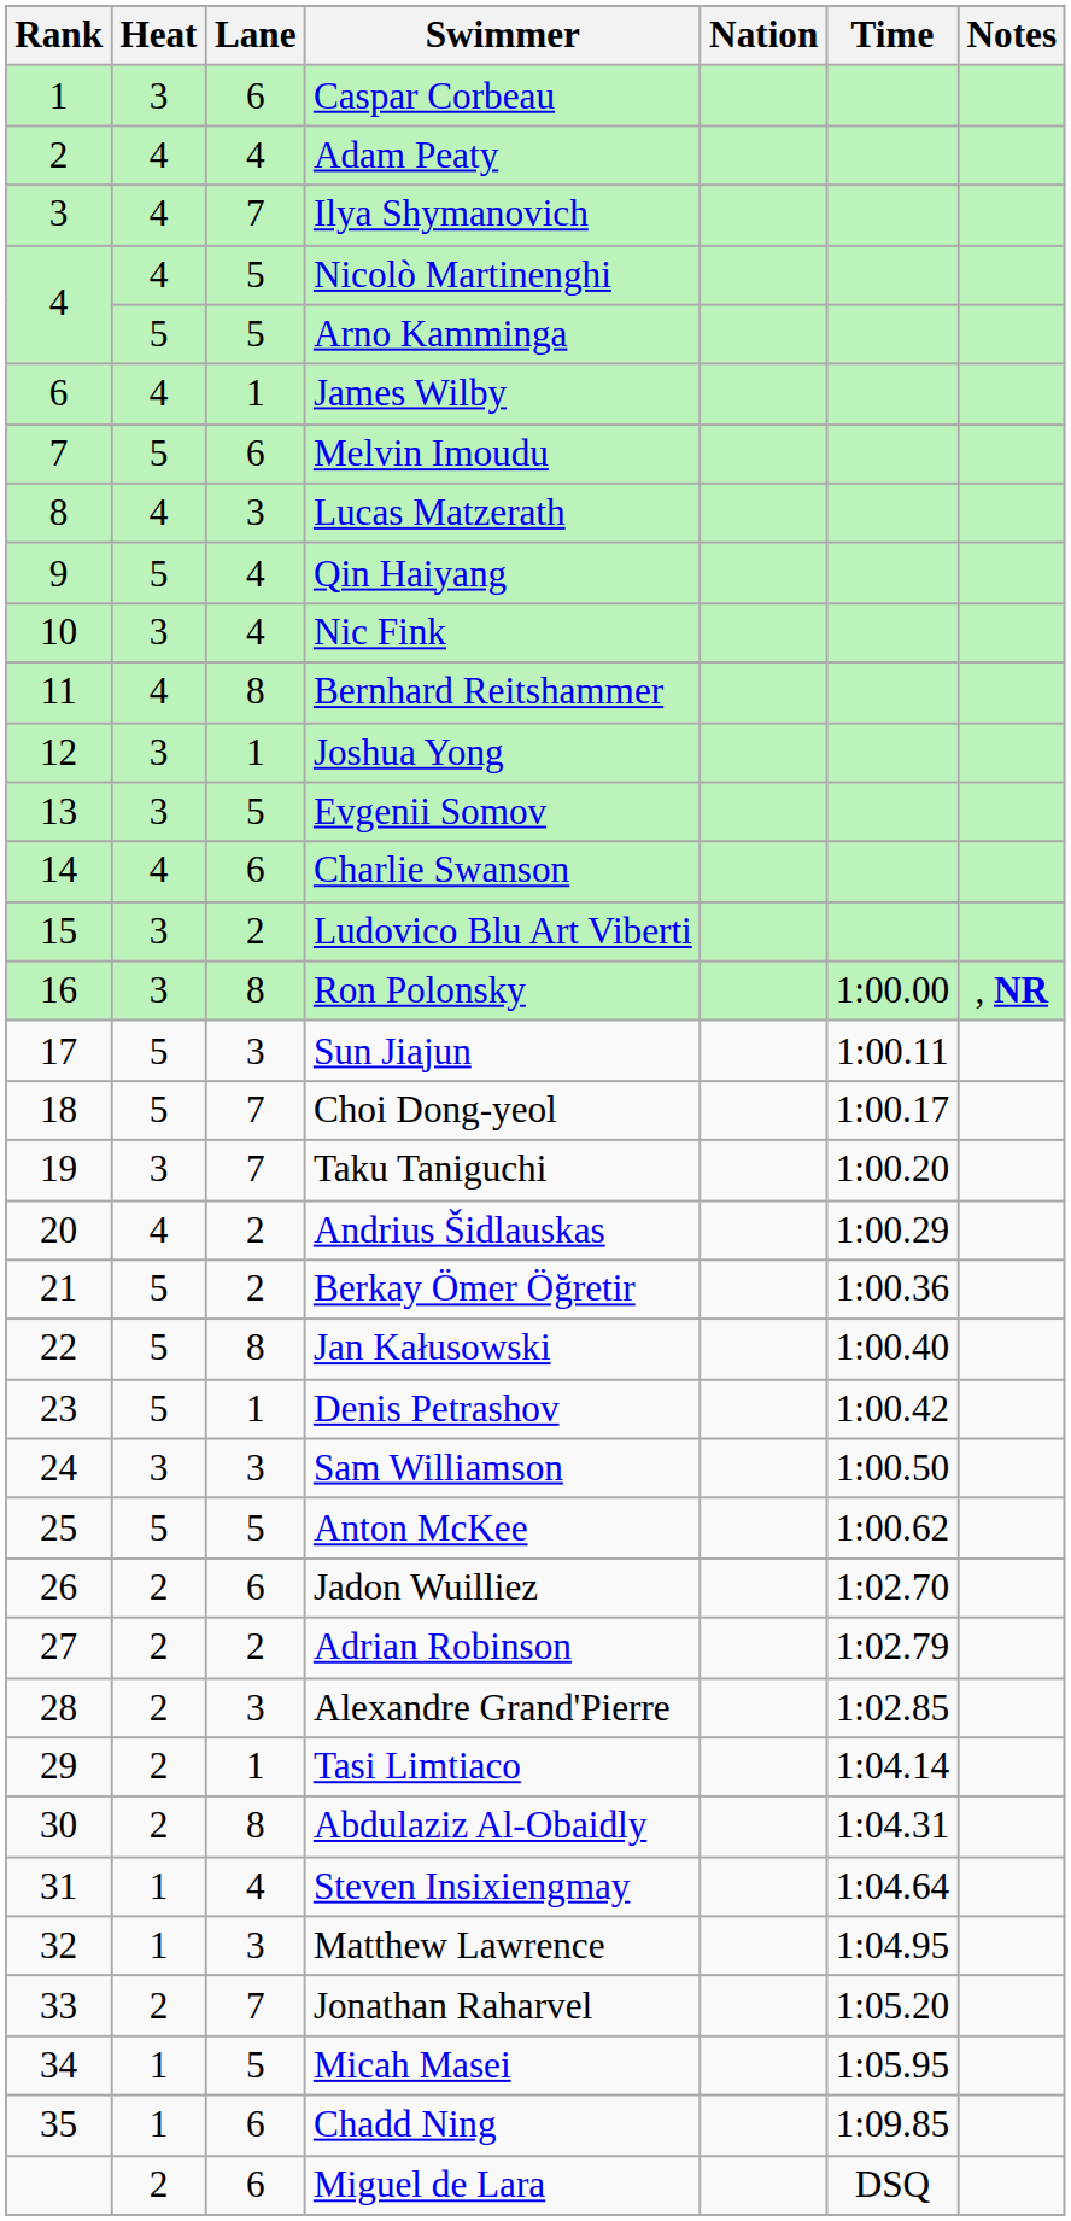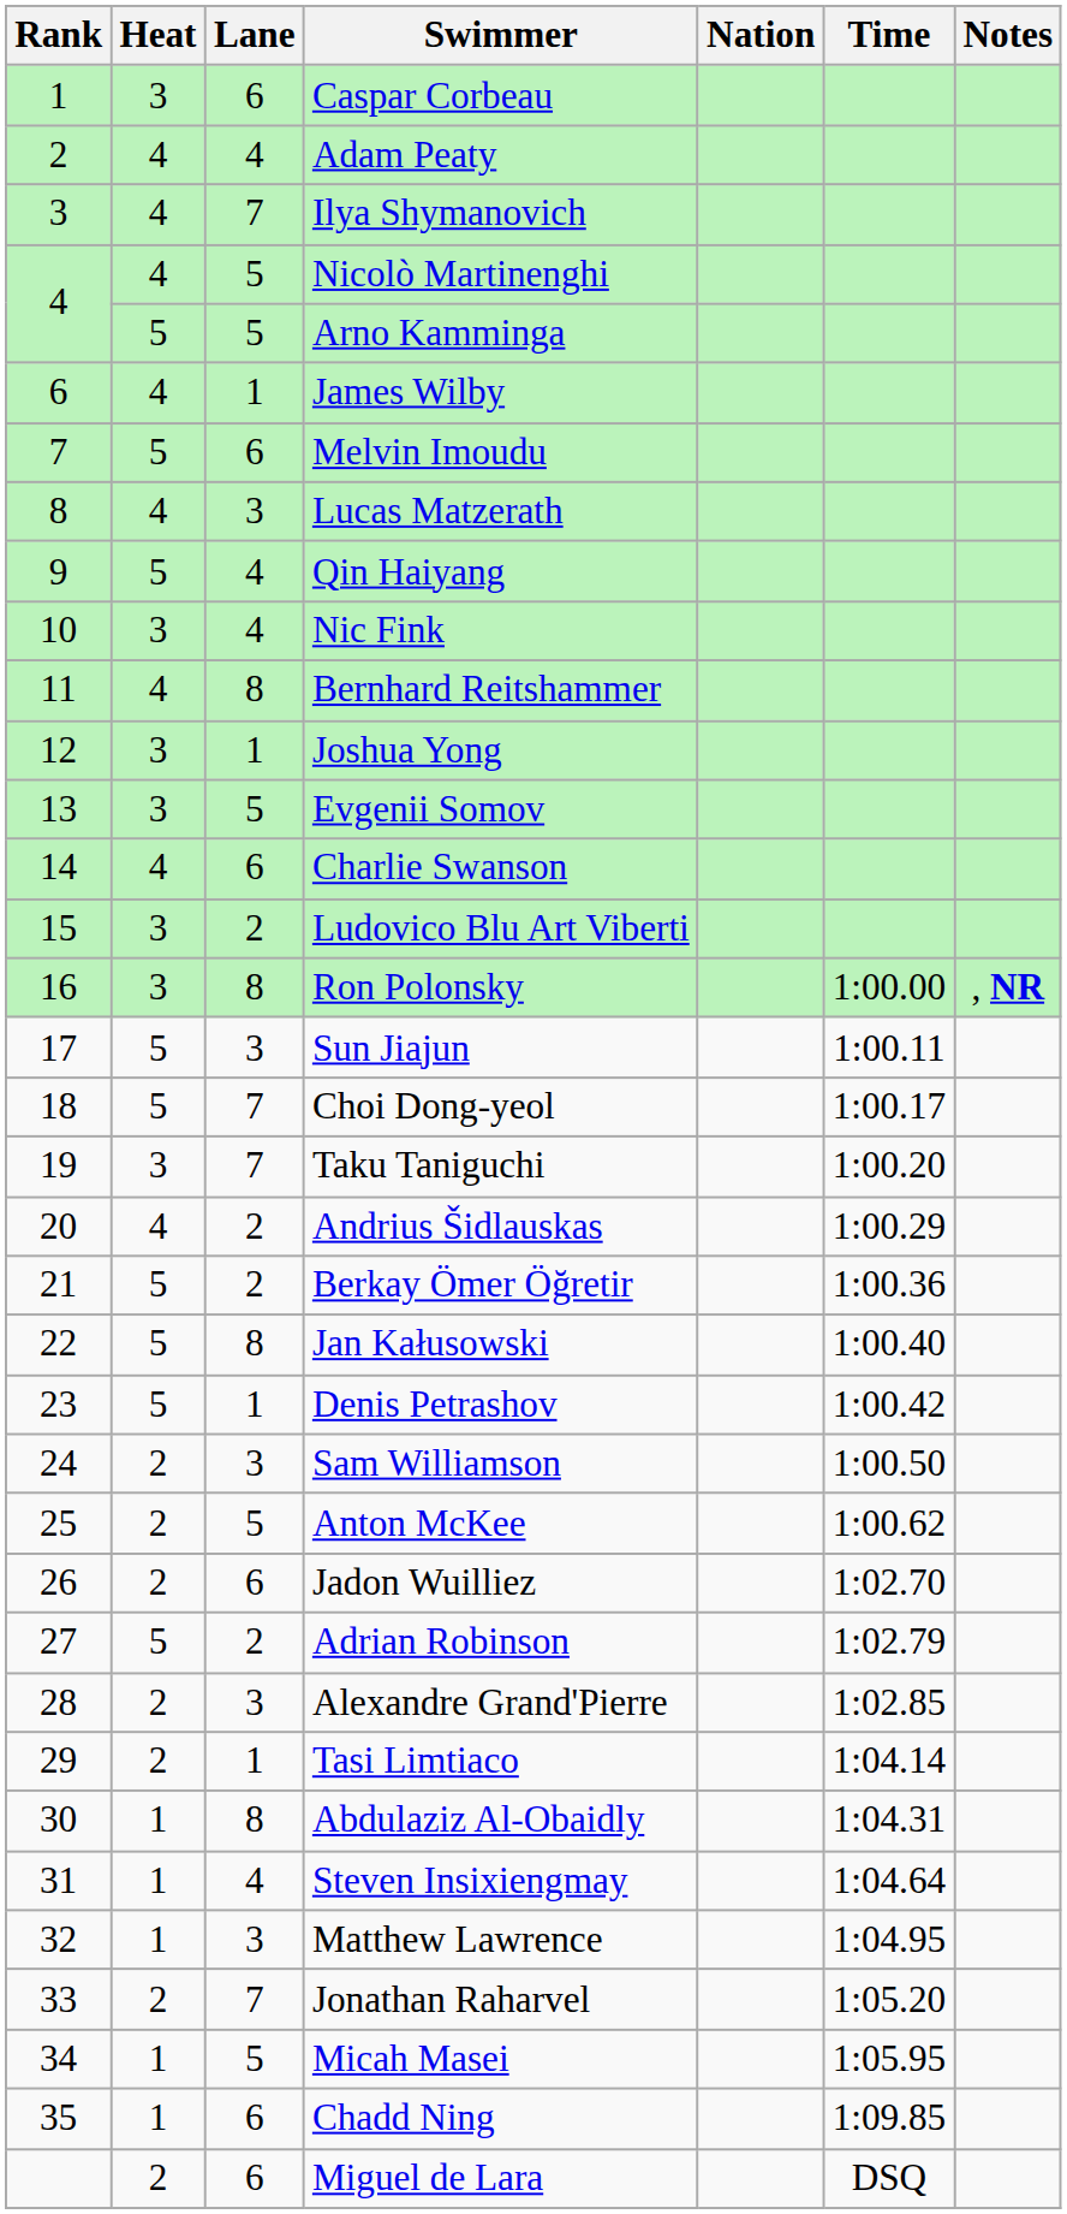 <table class="wikitable sortable mw-collapsible" style="text-align:center">
 <tr>
 <th scope="col">Rank</th>
 <th scope="col">Heat</th>
 <th scope="col">Lane</th>
 <th scope="col">Swimmer</th>
 <th scope="col">Nation</th>
 <th scope="col">Time</th>
 <th scope="col">Notes</th>
 </tr>
 <tr bgcolor=bbf3bb>
 <td>1</td>
 <td>3</td>
 <td>6</td>
 <td align=left><a href='#'>Caspar Corbeau</a></td>
 <td align=left></td>
 <td></td>
 <td></td>
 </tr>
 <tr bgcolor=bbf3bb>
 <td>2</td>
 <td>4</td>
 <td>4</td>
 <td align=left><a href='#'>Adam Peaty</a></td>
 <td align=left></td>
 <td></td>
 <td></td>
 </tr>
 <tr bgcolor=bbf3bb>
 <td>3</td>
 <td>4</td>
 <td>7</td>
 <td align=left><a href='#'>Ilya Shymanovich</a></td>
 <td align=left></td>
 <td></td>
 <td></td>
 </tr>
 <tr bgcolor=bbf3bb>
 <td rowspan=2>4</td>
 <td>4</td>
 <td>5</td>
 <td align=left><a href='#'>Nicolò Martinenghi</a></td>
 <td align=left></td>
 <td></td>
 <td></td>
 </tr>
 <tr bgcolor=bbf3bb>
 <td>5</td>
 <td>5</td>
 <td align=left><a href='#'>Arno Kamminga</a></td>
 <td align=left></td>
 <td></td>
 <td></td>
 </tr>
 <tr bgcolor=bbf3bb>
 <td>6</td>
 <td>4</td>
 <td>1</td>
 <td align=left><a href='#'>James Wilby</a></td>
 <td align=left></td>
 <td></td>
 <td></td>
 </tr>
 <tr bgcolor=bbf3bb>
 <td>7</td>
 <td>5</td>
 <td>6</td>
 <td align=left><a href='#'>Melvin Imoudu</a></td>
 <td align=left></td>
 <td></td>
 <td></td>
 </tr>
 <tr bgcolor=bbf3bb>
 <td>8</td>
 <td>4</td>
 <td>3</td>
 <td align=left><a href='#'>Lucas Matzerath</a></td>
 <td align=left></td>
 <td></td>
 <td></td>
 </tr>
 <tr bgcolor=bbf3bb>
 <td>9</td>
 <td>5</td>
 <td>4</td>
 <td align=left><a href='#'>Qin Haiyang</a></td>
 <td align=left></td>
 <td></td>
 <td></td>
 </tr>
 <tr bgcolor=bbf3bb>
 <td>10</td>
 <td>3</td>
 <td>4</td>
 <td align=left><a href='#'>Nic Fink</a></td>
 <td align=left></td>
 <td></td>
 <td></td>
 </tr>
 <tr bgcolor=bbf3bb>
 <td>11</td>
 <td>4</td>
 <td>8</td>
 <td align=left><a href='#'>Bernhard Reitshammer</a></td>
 <td align=left></td>
 <td></td>
 <td></td>
 </tr>
 <tr bgcolor=bbf3bb>
 <td>12</td>
 <td>3</td>
 <td>1</td>
 <td align=left><a href='#'>Joshua Yong</a></td>
 <td align=left></td>
 <td></td>
 <td></td>
 </tr>
 <tr bgcolor=bbf3bb>
 <td>13</td>
 <td>3</td>
 <td>5</td>
 <td align=left><a href='#'>Evgenii Somov</a></td>
 <td align=left></td>
 <td></td>
 <td></td>
 </tr>
 <tr bgcolor=bbf3bb>
 <td>14</td>
 <td>4</td>
 <td>6</td>
 <td align=left><a href='#'>Charlie Swanson</a></td>
 <td align=left></td>
 <td></td>
 <td></td>
 </tr>
 <tr bgcolor=bbf3bb>
 <td>15</td>
 <td>3</td>
 <td>2</td>
 <td align=left><a href='#'>Ludovico Blu Art Viberti</a></td>
 <td align=left></td>
 <td></td>
 <td></td>
 </tr>
 <tr bgcolor=bbf3bb>
 <td>16</td>
 <td>3</td>
 <td>8</td>
 <td align=left><a href='#'>Ron Polonsky</a></td>
 <td align=left></td>
 <td>1:00.00</td>
 <td>, <strong><a href='#'>NR</a></strong></td>
 </tr>
 <tr>
 <td>17</td>
 <td>5</td>
 <td>3</td>
 <td align=left><a href='#'>Sun Jiajun</a></td>
 <td align=left></td>
 <td>1:00.11</td>
 <td></td>
 </tr>
 <tr>
 <td>18</td>
 <td>5</td>
 <td>7</td>
 <td align=left>Choi Dong-yeol</td>
 <td align=left></td>
 <td>1:00.17</td>
 <td></td>
 </tr>
 <tr>
 <td>19</td>
 <td>3</td>
 <td>7</td>
 <td align=left>Taku Taniguchi</td>
 <td align=left></td>
 <td>1:00.20</td>
 <td></td>
 </tr>
 <tr>
 <td>20</td>
 <td>4</td>
 <td>2</td>
 <td align=left><a href='#'>Andrius Šidlauskas</a></td>
 <td align=left></td>
 <td>1:00.29</td>
 <td></td>
 </tr>
 <tr>
 <td>21</td>
 <td>5</td>
 <td>2</td>
 <td align=left><a href='#'>Berkay Ömer Öğretir</a></td>
 <td align=left></td>
 <td>1:00.36</td>
 <td></td>
 </tr>
 <tr>
 <td>22</td>
 <td>5</td>
 <td>8</td>
 <td align=left><a href='#'>Jan Kałusowski</a></td>
 <td align=left></td>
 <td>1:00.40</td>
 <td></td>
 </tr>
 <tr>
 <td>23</td>
 <td>5</td>
 <td>1</td>
 <td align=left><a href='#'>Denis Petrashov</a></td>
 <td align=left></td>
 <td>1:00.42</td>
 <td></td>
 </tr>
 <tr>
 <td>24</td>
-<td>3</td>
+<td>2</td>
 <td>3</td>
 <td align=left><a href='#'>Sam Williamson</a></td>
 <td align=left></td>
 <td>1:00.50</td>
 <td></td>
 </tr>
 <tr>
 <td>25</td>
-<td>5</td>
+<td>2</td>
 <td>5</td>
 <td align=left><a href='#'>Anton McKee</a></td>
 <td align=left></td>
 <td>1:00.62</td>
 <td></td>
 </tr>
 <tr>
 <td>26</td>
 <td>2</td>
 <td>6</td>
 <td align=left>Jadon Wuilliez</td>
 <td align=left></td>
 <td>1:02.70</td>
 <td></td>
 </tr>
 <tr>
 <td>27</td>
-<td>2</td>
+<td>5</td>
 <td>2</td>
 <td align=left><a href='#'>Adrian Robinson</a></td>
 <td align=left></td>
 <td>1:02.79</td>
 <td></td>
 </tr>
 <tr>
 <td>28</td>
 <td>2</td>
 <td>3</td>
 <td align=left>Alexandre Grand'Pierre</td>
 <td align=left></td>
 <td>1:02.85</td>
 <td></td>
 </tr>
 <tr>
 <td>29</td>
 <td>2</td>
 <td>1</td>
 <td align=left><a href='#'>Tasi Limtiaco</a></td>
 <td align=left></td>
 <td>1:04.14</td>
 <td></td>
 </tr>
 <tr>
 <td>30</td>
-<td>2</td>
+<td>1</td>
 <td>8</td>
 <td align=left><a href='#'>Abdulaziz Al-Obaidly</a></td>
 <td align=left></td>
 <td>1:04.31</td>
 <td></td>
 </tr>
 <tr>
 <td>31</td>
 <td>1</td>
 <td>4</td>
 <td align=left><a href='#'>Steven Insixiengmay</a></td>
 <td align=left></td>
 <td>1:04.64</td>
 <td></td>
 </tr>
 <tr>
 <td>32</td>
 <td>1</td>
 <td>3</td>
 <td align=left>Matthew Lawrence</td>
 <td align=left></td>
 <td>1:04.95</td>
 <td></td>
 </tr>
 <tr>
 <td>33</td>
 <td>2</td>
 <td>7</td>
 <td align=left>Jonathan Raharvel</td>
 <td align=left></td>
 <td>1:05.20</td>
 <td></td>
 </tr>
 <tr>
 <td>34</td>
 <td>1</td>
 <td>5</td>
 <td align=left><a href='#'>Micah Masei</a></td>
 <td align=left></td>
 <td>1:05.95</td>
 <td></td>
 </tr>
 <tr>
 <td>35</td>
 <td>1</td>
 <td>6</td>
 <td align=left><a href='#'>Chadd Ning</a></td>
 <td align="left"></td>
 <td>1:09.85</td>
 <td></td>
 </tr>
 <tr>
 <td></td>
 <td>2</td>
 <td>6</td>
 <td align=left><a href='#'>Miguel de Lara</a></td>
 <td align=left></td>
 <td>DSQ</td>
 <td></td>
 </tr>
 </table>
